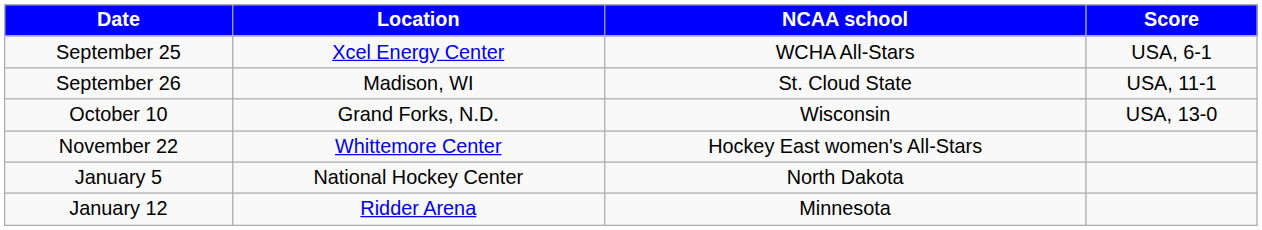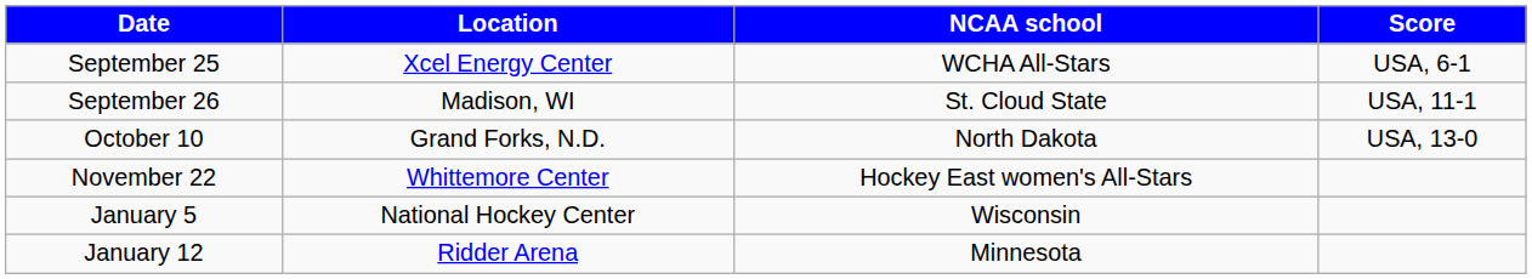 <table class="wikitable" style="width:80%;">
 <tr style="text-align:center; background:blue; color:#fff;">
 <td><strong>Date</strong></td>
 <td><strong>Location</strong></td>
 <td><strong>NCAA school</strong></td>
 <td><strong>Score</strong></td>
 </tr>
 <tr style="text-align:center;" bgcolor="">
 <td>September 25</td>
 <td><a href='#'>Xcel Energy Center</a></td>
 <td>WCHA All-Stars</td>
 <td>USA, 6-1</td>
 </tr>
 <tr style="text-align:center;" bgcolor="">
 <td>September 26</td>
 <td>Madison, WI</td>
 <td>St. Cloud State</td>
 <td>USA, 11-1</td>
 </tr>
 <tr style="text-align:center;" bgcolor="">
 <td>October 10</td>
 <td>Grand Forks, N.D.</td>
-<td>Wisconsin</td>
+<td>North Dakota</td>
 <td>USA, 13-0</td>
 </tr>
 <tr style="text-align:center;" bgcolor="">
 <td>November 22</td>
 <td><a href='#'>Whittemore Center</a></td>
 <td>Hockey East women's All-Stars</td>
 <td></td>
 </tr>
 <tr style="text-align:center;" bgcolor="">
 <td>January 5</td>
 <td>National Hockey Center</td>
-<td>North Dakota</td>
+<td>Wisconsin</td>
 <td></td>
 </tr>
 <tr style="text-align:center;" bgcolor="">
 <td>January 12</td>
 <td><a href='#'>Ridder Arena</a></td>
 <td>Minnesota</td>
 <td></td>
 </tr>
 </table>
